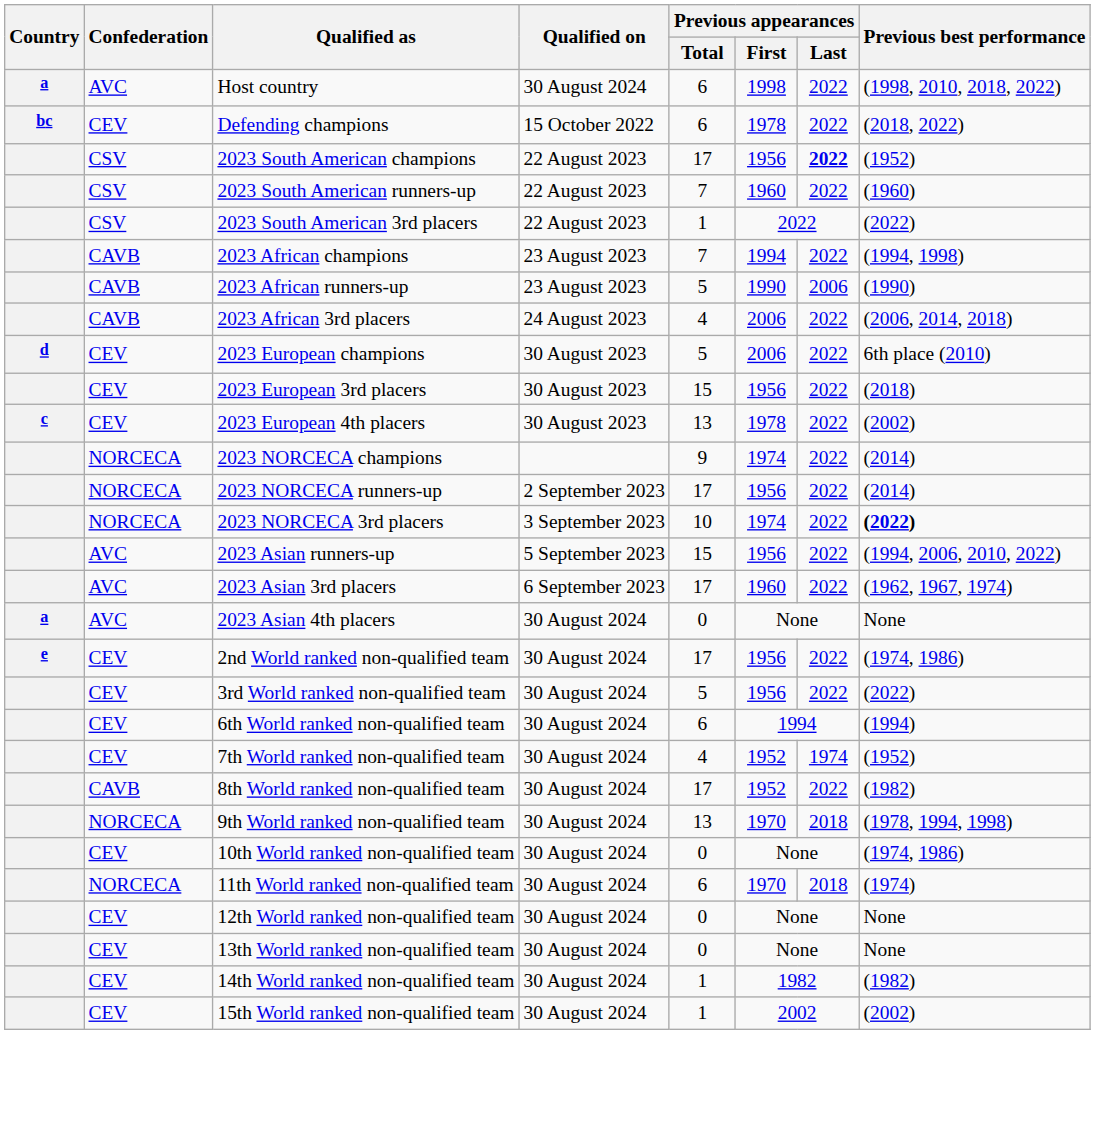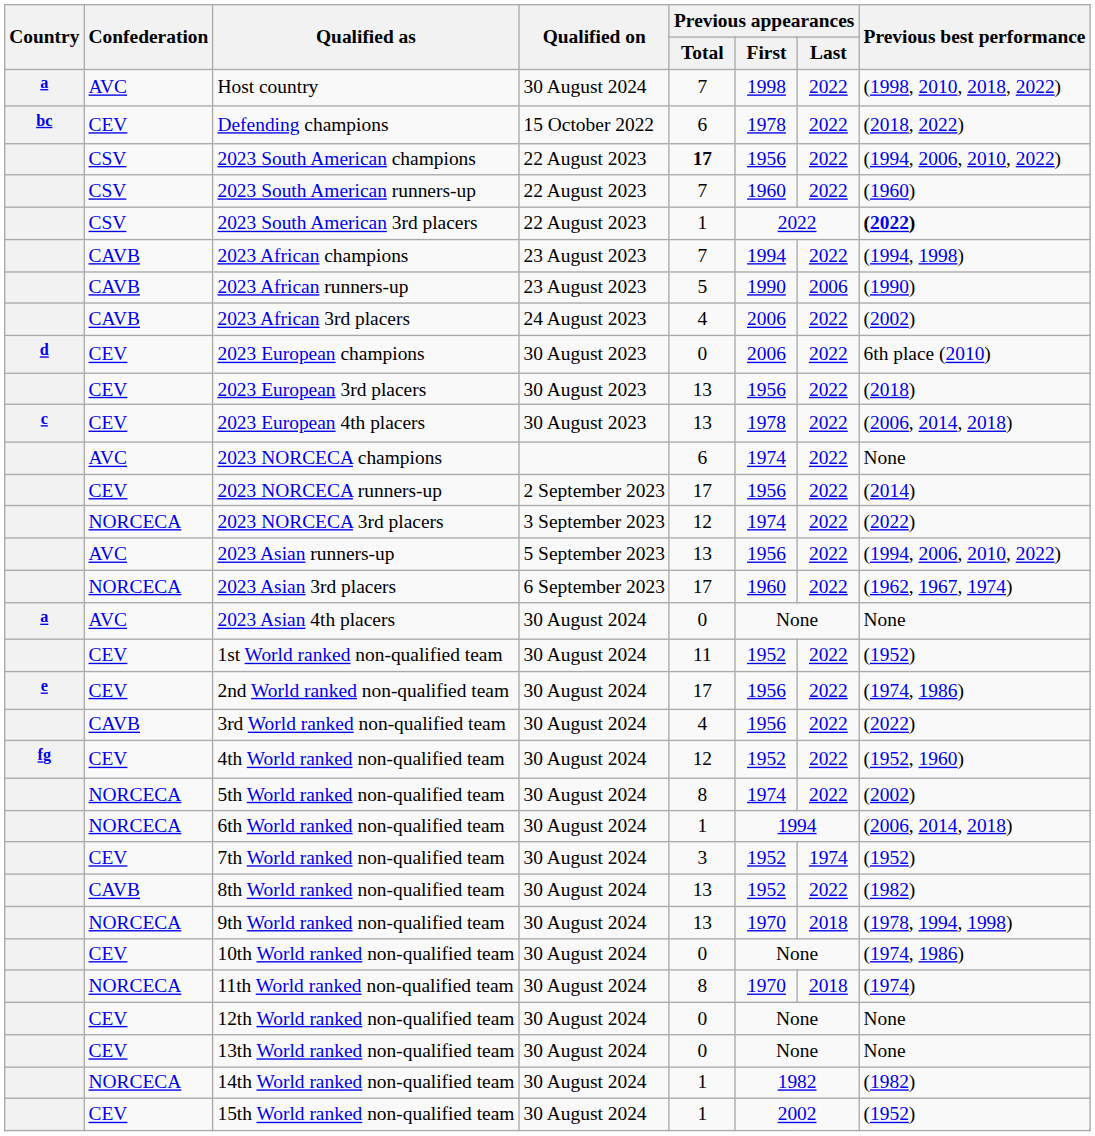 <table class="wikitable sortable plainrowheaders sticky-header col3right col4center col5center col6center" style="font-size:90%; white-space:nowrap">
 <tr>
 <th rowspan=2>Country</th>
 <th rowspan=2>Confederation</th>
 <th rowspan=2>Qualified as</th>
 <th rowspan=2>Qualified on</th>
 <th colspan=3>Previous appearances</th>
 <th rowspan=2>Previous best performance</th>
 </tr>
 <tr>
 <th>Total</th>
 <th>First</th>
 <th>Last</th>
 </tr>
 <tr>
 <th scope="row"><sup><strong><a href='#'>a</a></strong></sup></th>
 <td> <a href='#'>AVC</a></td>
 <td> Host country</td>
 <td> 30 August 2024</td>
-<td style="text-align:center">6</td>
+<td style="text-align:center">7</td>
 <td style="text-align:center"><a href='#'>1998</a></td>
 <td style="text-align:center"><a href='#'>2022</a></td>
 <td> (<a href='#'>1998</a>, <a href='#'>2010</a>, <a href='#'>2018</a>, <a href='#'>2022</a>)</td>
 </tr>
 <tr>
 <th scope="row"><sup><strong><a href='#'>b</a><a href='#'>c</a></strong></sup></th>
 <td> <a href='#'>CEV</a></td>
 <td> <a href='#'>Defending</a> champions</td>
 <td> 15 October 2022</td>
 <td style="text-align:center">6</td>
 <td style="text-align:center"><a href='#'>1978</a></td>
 <td style="text-align:center"><a href='#'>2022</a></td>
 <td> (<a href='#'>2018</a>, <a href='#'>2022</a>)</td>
 </tr>
 <tr>
 <th scope="row"></th>
 <td> <a href='#'>CSV</a></td>
 <td> <a href='#'>2023 South American</a> champions</td>
 <td> 22 August 2023</td>
-<td style="text-align:center">17</td>
+<td style="text-align:center"><strong>17</strong></td>
 <td style="text-align:center"><a href='#'>1956</a></td>
-<td style="text-align:center"><strong><a href='#'>2022</a></strong></td>
-<td> (<a href='#'>1952</a>)</td>
+<td style="text-align:center"><a href='#'>2022</a></td>
+<td> (<a href='#'>1994</a>, <a href='#'>2006</a>, <a href='#'>2010</a>, <a href='#'>2022</a>)</td>
 </tr>
 <tr>
 <th scope="row"></th>
 <td> <a href='#'>CSV</a></td>
 <td> <a href='#'>2023 South American</a> runners-up</td>
 <td> 22 August 2023</td>
 <td style="text-align:center">7</td>
 <td style="text-align:center"><a href='#'>1960</a></td>
 <td style="text-align:center"><a href='#'>2022</a></td>
 <td> (<a href='#'>1960</a>)</td>
 </tr>
 <tr>
 <th scope="row"></th>
 <td> <a href='#'>CSV</a></td>
 <td> <a href='#'>2023 South American</a> 3rd placers</td>
 <td> 22 August 2023</td>
 <td style="text-align:center">1</td>
 <td colspan=2 style="text-align:center"><a href='#'>2022</a></td>
-<td> (<a href='#'>2022</a>)</td>
+<td><strong> (<a href='#'>2022</a>)</strong></td>
 </tr>
 <tr>
 <th scope="row"></th>
 <td> <a href='#'>CAVB</a></td>
 <td> <a href='#'>2023 African</a> champions</td>
 <td> 23 August 2023</td>
 <td style="text-align:center">7</td>
 <td style="text-align:center"><a href='#'>1994</a></td>
 <td style="text-align:center"><a href='#'>2022</a></td>
 <td> (<a href='#'>1994</a>, <a href='#'>1998</a>)</td>
 </tr>
 <tr>
 <th scope="row"></th>
 <td> <a href='#'>CAVB</a></td>
 <td> <a href='#'>2023 African</a> runners-up</td>
 <td> 23 August 2023</td>
 <td style="text-align:center">5</td>
 <td style="text-align:center"><a href='#'>1990</a></td>
 <td style="text-align:center"><a href='#'>2006</a></td>
 <td> (<a href='#'>1990</a>)</td>
 </tr>
 <tr>
 <th scope="row"></th>
 <td> <a href='#'>CAVB</a></td>
 <td> <a href='#'>2023 African</a> 3rd placers</td>
 <td> 24 August 2023</td>
 <td style="text-align:center">4</td>
 <td style="text-align:center"><a href='#'>2006</a></td>
 <td style="text-align:center"><a href='#'>2022</a></td>
-<td> (<a href='#'>2006</a>, <a href='#'>2014</a>, <a href='#'>2018</a>)</td>
+<td> (<a href='#'>2002</a>)</td>
 </tr>
 <tr>
 <th scope="row"><sup><strong><a href='#'>d</a></strong></sup></th>
 <td> <a href='#'>CEV</a></td>
 <td> <a href='#'>2023 European</a> champions</td>
 <td> 30 August 2023</td>
-<td style="text-align:center">5</td>
+<td style="text-align:center">0</td>
 <td style="text-align:center"><a href='#'>2006</a></td>
 <td style="text-align:center"><a href='#'>2022</a></td>
 <td>6th place (<a href='#'>2010</a>)</td>
 </tr>
 <tr>
 <th scope="row"></th>
 <td> <a href='#'>CEV</a></td>
 <td> <a href='#'>2023 European</a> 3rd placers</td>
 <td> 30 August 2023</td>
-<td style="text-align:center">15</td>
+<td style="text-align:center">13</td>
 <td style="text-align:center"><a href='#'>1956</a></td>
 <td style="text-align:center"><a href='#'>2022</a></td>
 <td> (<a href='#'>2018</a>)</td>
 </tr>
 <tr>
 <th scope="row"><sup><strong><a href='#'>c</a></strong></sup></th>
 <td> <a href='#'>CEV</a></td>
 <td> <a href='#'>2023 European</a> 4th placers</td>
 <td> 30 August 2023</td>
 <td style="text-align:center">13</td>
 <td style="text-align:center"><a href='#'>1978</a></td>
 <td style="text-align:center"><a href='#'>2022</a></td>
-<td> (<a href='#'>2002</a>)</td>
+<td> (<a href='#'>2006</a>, <a href='#'>2014</a>, <a href='#'>2018</a>)</td>
 </tr>
 <tr>
 <th scope="row"></th>
-<td> <a href='#'>NORCECA</a></td>
+<td> <a href='#'>AVC</a></td>
 <td> <a href='#'>2023 NORCECA</a> champions</td>
 <td> </td>
-<td style="text-align:center">9</td>
+<td style="text-align:center">6</td>
 <td style="text-align:center"><a href='#'>1974</a></td>
 <td style="text-align:center"><a href='#'>2022</a></td>
-<td> (<a href='#'>2014</a>)</td>
+<td>None</td>
 </tr>
 <tr>
 <th scope="row"></th>
-<td> <a href='#'>NORCECA</a></td>
+<td> <a href='#'>CEV</a></td>
 <td> <a href='#'>2023 NORCECA</a> runners-up</td>
 <td> 2 September 2023</td>
 <td style="text-align:center">17</td>
 <td style="text-align:center"><a href='#'>1956</a></td>
 <td style="text-align:center"><a href='#'>2022</a></td>
 <td> (<a href='#'>2014</a>)</td>
 </tr>
 <tr>
 <th scope="row"></th>
 <td> <a href='#'>NORCECA</a></td>
 <td> <a href='#'>2023 NORCECA</a> 3rd placers</td>
 <td> 3 September 2023</td>
-<td style="text-align:center">10</td>
+<td style="text-align:center">12</td>
 <td style="text-align:center"><a href='#'>1974</a></td>
 <td style="text-align:center"><a href='#'>2022</a></td>
-<td><strong> (<a href='#'>2022</a>)</strong></td>
+<td> (<a href='#'>2022</a>)</td>
 </tr>
 <tr>
 <th scope="row"></th>
 <td> <a href='#'>AVC</a></td>
 <td> <a href='#'>2023 Asian</a> runners-up</td>
 <td> 5 September 2023</td>
-<td style="text-align:center">15</td>
+<td style="text-align:center">13</td>
 <td style="text-align:center"><a href='#'>1956</a></td>
 <td style="text-align:center"><a href='#'>2022</a></td>
 <td> (<a href='#'>1994</a>, <a href='#'>2006</a>, <a href='#'>2010</a>, <a href='#'>2022</a>)</td>
 </tr>
 <tr>
 <th scope="row"></th>
-<td> <a href='#'>AVC</a></td>
+<td> <a href='#'>NORCECA</a></td>
 <td> <a href='#'>2023 Asian</a> 3rd placers</td>
 <td> 6 September 2023</td>
 <td style="text-align:center">17</td>
 <td style="text-align:center"><a href='#'>1960</a></td>
 <td style="text-align:center"><a href='#'>2022</a></td>
 <td> (<a href='#'>1962</a>, <a href='#'>1967</a>, <a href='#'>1974</a>)</td>
 </tr>
 <tr>
 <th scope="row"><sup><strong><a href='#'>a</a></strong></sup></th>
 <td> <a href='#'>AVC</a></td>
 <td> <a href='#'>2023 Asian</a> 4th placers</td>
 <td> 30 August 2024</td>
 <td style="text-align:center">0</td>
 <td colspan=2 style="text-align:center">None</td>
 <td>None</td>
 </tr>
 <tr>
+<th scope="row"></th>
+<td> <a href='#'>CEV</a></td>
+<td> 1st <a href='#'>World ranked</a> non-qualified team</td>
+<td> 30 August 2024</td>
+<td style="text-align:center">11</td>
+<td style="text-align:center"><a href='#'>1952</a></td>
+<td style="text-align:center"><a href='#'>2022</a></td>
+<td> (<a href='#'>1952</a>)</td>
+</tr>
+<tr>
 <th scope="row"><sup><strong><a href='#'>e</a></strong></sup></th>
 <td> <a href='#'>CEV</a></td>
 <td> 2nd <a href='#'>World ranked</a> non-qualified team</td>
 <td> 30 August 2024</td>
 <td style="text-align:center">17</td>
 <td style="text-align:center"><a href='#'>1956</a></td>
 <td style="text-align:center"><a href='#'>2022</a></td>
 <td> (<a href='#'>1974</a>, <a href='#'>1986</a>)</td>
 </tr>
 <tr>
 <th scope="row"></th>
-<td> <a href='#'>CEV</a></td>
+<td> <a href='#'>CAVB</a></td>
 <td> 3rd <a href='#'>World ranked</a> non-qualified team</td>
 <td> 30 August 2024</td>
-<td style="text-align:center">5</td>
+<td style="text-align:center">4</td>
 <td style="text-align:center"><a href='#'>1956</a></td>
 <td style="text-align:center"><a href='#'>2022</a></td>
 <td> (<a href='#'>2022</a>)</td>
 </tr>
 <tr>
+<th scope="row"><sup><strong><a href='#'>f</a><a href='#'>g</a></strong></sup></th>
+<td> <a href='#'>CEV</a></td>
+<td> 4th <a href='#'>World ranked</a> non-qualified team</td>
+<td> 30 August 2024</td>
+<td style="text-align:center">12</td>
+<td style="text-align:center"><a href='#'>1952</a></td>
+<td style="text-align:center"><a href='#'>2022</a></td>
+<td> (<a href='#'>1952</a>, <a href='#'>1960</a>)</td>
+</tr>
+<tr>
 <th scope="row"></th>
-<td> <a href='#'>CEV</a></td>
+<td> <a href='#'>NORCECA</a></td>
+<td> 5th <a href='#'>World ranked</a> non-qualified team</td>
+<td> 30 August 2024</td>
+<td style="text-align:center">8</td>
+<td style="text-align:center"><a href='#'>1974</a></td>
+<td style="text-align:center"><a href='#'>2022</a></td>
+<td> (<a href='#'>2002</a>)</td>
+</tr>
+<tr>
+<th scope="row"></th>
+<td> <a href='#'>NORCECA</a></td>
 <td> 6th <a href='#'>World ranked</a> non-qualified team</td>
 <td> 30 August 2024</td>
-<td style="text-align:center">6</td>
+<td style="text-align:center">1</td>
 <td colspan=2 style="text-align:center"><a href='#'>1994</a></td>
-<td> (<a href='#'>1994</a>)</td>
+<td> (<a href='#'>2006</a>, <a href='#'>2014</a>, <a href='#'>2018</a>)</td>
 </tr>
 <tr>
 <th scope="row"></th>
 <td> <a href='#'>CEV</a></td>
 <td> 7th <a href='#'>World ranked</a> non-qualified team</td>
 <td> 30 August 2024</td>
-<td style="text-align:center">4</td>
+<td style="text-align:center">3</td>
 <td style="text-align:center"><a href='#'>1952</a></td>
 <td style="text-align:center"><a href='#'>1974</a></td>
 <td> (<a href='#'>1952</a>)</td>
 </tr>
 <tr>
 <th scope="row"></th>
 <td> <a href='#'>CAVB</a></td>
 <td> 8th <a href='#'>World ranked</a> non-qualified team</td>
 <td> 30 August 2024</td>
-<td style="text-align:center">17</td>
+<td style="text-align:center">13</td>
 <td style="text-align:center"><a href='#'>1952</a></td>
 <td style="text-align:center"><a href='#'>2022</a></td>
 <td> (<a href='#'>1982</a>)</td>
 </tr>
 <tr>
 <th scope="row"></th>
 <td> <a href='#'>NORCECA</a></td>
 <td> 9th <a href='#'>World ranked</a> non-qualified team</td>
 <td> 30 August 2024</td>
 <td style="text-align:center">13</td>
 <td style="text-align:center"><a href='#'>1970</a></td>
 <td style="text-align:center"><a href='#'>2018</a></td>
 <td> (<a href='#'>1978</a>, <a href='#'>1994</a>, <a href='#'>1998</a>)</td>
 </tr>
 <tr>
 <th scope="row"></th>
 <td> <a href='#'>CEV</a></td>
 <td> 10th <a href='#'>World ranked</a> non-qualified team</td>
 <td> 30 August 2024</td>
 <td style="text-align:center">0</td>
 <td colspan=2 style="text-align:center">None</td>
 <td> (<a href='#'>1974</a>, <a href='#'>1986</a>)</td>
 </tr>
 <tr>
 <th scope="row"></th>
 <td> <a href='#'>NORCECA</a></td>
 <td> 11th <a href='#'>World ranked</a> non-qualified team</td>
 <td> 30 August 2024</td>
-<td style="text-align:center">6</td>
+<td style="text-align:center">8</td>
 <td style="text-align:center"><a href='#'>1970</a></td>
 <td style="text-align:center"><a href='#'>2018</a></td>
 <td> (<a href='#'>1974</a>)</td>
 </tr>
 <tr>
 <th scope="row"></th>
 <td> <a href='#'>CEV</a></td>
 <td> 12th <a href='#'>World ranked</a> non-qualified team</td>
 <td> 30 August 2024</td>
 <td style="text-align:center">0</td>
 <td colspan=2 style="text-align:center">None</td>
 <td>None</td>
 </tr>
 <tr>
 <th scope="row"></th>
 <td> <a href='#'>CEV</a></td>
 <td> 13th <a href='#'>World ranked</a> non-qualified team</td>
 <td> 30 August 2024</td>
 <td style="text-align:center">0</td>
 <td colspan=2 style="text-align:center">None</td>
 <td>None</td>
 </tr>
 <tr>
 <th scope="row"></th>
-<td> <a href='#'>CEV</a></td>
+<td> <a href='#'>NORCECA</a></td>
 <td> 14th <a href='#'>World ranked</a> non-qualified team</td>
 <td> 30 August 2024</td>
 <td style="text-align:center">1</td>
 <td colspan=2 style="text-align:center"><a href='#'>1982</a></td>
 <td> (<a href='#'>1982</a>)</td>
 </tr>
 <tr>
 <th scope="row"></th>
 <td> <a href='#'>CEV</a></td>
 <td> 15th <a href='#'>World ranked</a> non-qualified team</td>
 <td> 30 August 2024</td>
 <td style="text-align:center">1</td>
 <td colspan=2 style="text-align:center"><a href='#'>2002</a></td>
-<td> (<a href='#'>2002</a>)</td>
+<td> (<a href='#'>1952</a>)</td>
 </tr>
 </table>
